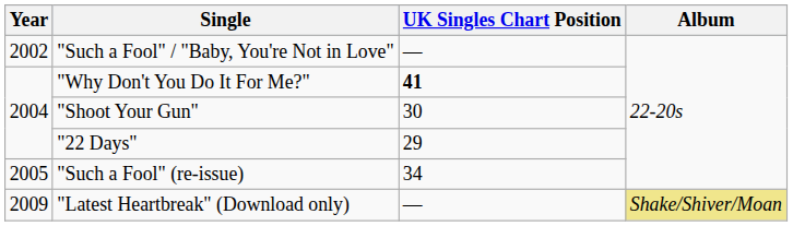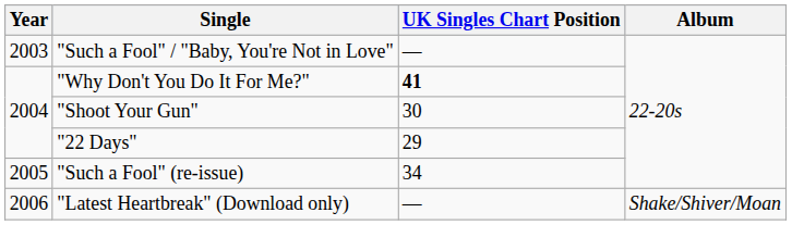 <table class="wikitable">
 <tr style="background:#b0c4de; text-align:center;">
 <th>Year</th>
 <th>Single</th>
 <th><a href='#'>UK Singles Chart</a> Position</th>
 <th>Album</th>
 </tr>
 <tr>
-<td>2002</td>
+<td>2003</td>
 <td>"Such a Fool" / "Baby, You're Not in Love"</td>
 <td>—</td>
 <td rowspan="5"><em>22-20s</em></td>
 </tr>
 <tr>
 <td rowspan="3">2004</td>
 <td>"Why Don't You Do It For Me?"</td>
 <td><strong>41</strong></td>
 </tr>
 <tr>
 <td>"Shoot Your Gun"</td>
 <td>30</td>
 </tr>
 <tr>
 <td>"22 Days"</td>
 <td>29</td>
 </tr>
 <tr>
 <td>2005</td>
 <td>"Such a Fool" (re-issue)</td>
 <td>34</td>
 </tr>
 <tr>
-<td>2009</td>
+<td>2006</td>
 <td>"Latest Heartbreak" (Download only)</td>
 <td>—</td>
-<td style="background: khaki;"><em>Shake/Shiver/Moan</em></td>
+<td><em>Shake/Shiver/Moan</em></td>
 </tr>
 </table>
